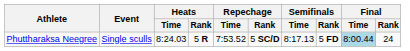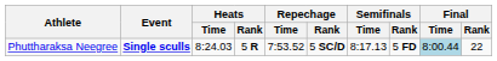 <table class="wikitable" style="font-size:90%;">
 <tr>
 <th rowspan="2">Athlete</th>
 <th rowspan="2">Event</th>
 <th colspan="2">Heats</th>
 <th colspan="2">Repechage</th>
 <th colspan="2">Semifinals</th>
 <th colspan="2">Final</th>
 </tr>
 <tr style="font-size:95%">
 <th>Time</th>
 <th>Rank</th>
 <th>Time</th>
 <th>Rank</th>
 <th>Time</th>
 <th>Rank</th>
 <th>Time</th>
 <th>Rank</th>
 </tr>
 <tr align=center>
 <td align=left><a href='#'>Phuttharaksa Neegree</a></td>
-<td align=left><a href='#'>Single sculls</a></td>
+<td align=left><strong><a href='#'>Single sculls</a></strong></td>
 <td>8:24.03</td>
 <td>5 <strong>R</strong></td>
 <td>7:53.52</td>
 <td>5 <strong>SC/D</strong></td>
 <td>8:17.13</td>
 <td>5 <strong>FD</strong></td>
 <td style="background: lightblue;">8:00.44</td>
-<td>24</td>
+<td>22</td>
 </tr>
 </table>
